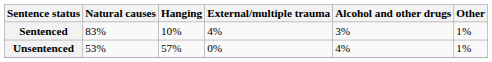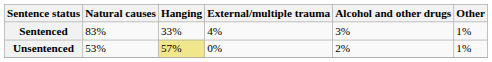 <table class="wikitable">
 <tr>
 <th>Sentence status</th>
 <th>Natural causes</th>
 <th>Hanging</th>
 <th>External/multiple trauma</th>
 <th>Alcohol and other drugs</th>
 <th>Other</th>
 </tr>
 <tr>
 <th>Sentenced</th>
 <td>83%</td>
-<td>10%</td>
+<td>33%</td>
 <td>4%</td>
 <td>3%</td>
 <td>1%</td>
 </tr>
 <tr>
 <th>Unsentenced</th>
 <td>53%</td>
-<td>57%</td>
+<td style="background: khaki;">57%</td>
 <td>0%</td>
-<td>4%</td>
+<td>2%</td>
 <td>1%</td>
 </tr>
 <tr>
 </tr>
 </table>
